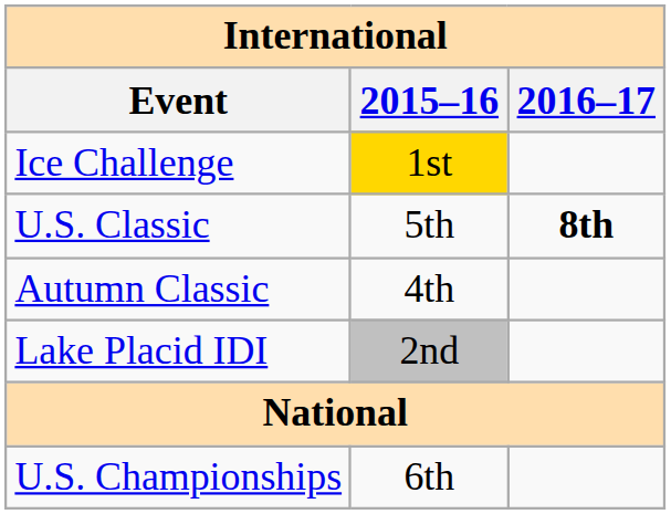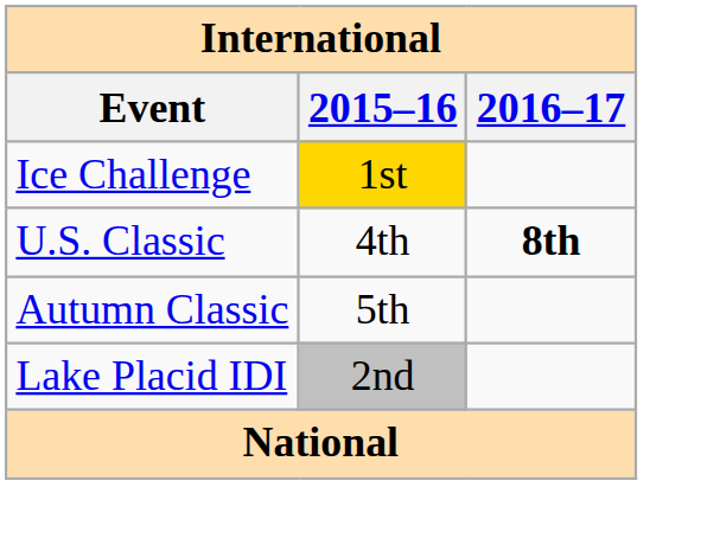 <table class="wikitable" style="text-align:center">
 <tr>
 <th style="background-color: #ffdead; " colspan=3 align=center>International</th>
 </tr>
 <tr>
 <th>Event</th>
 <th><a href='#'>2015–16</a></th>
 <th><a href='#'>2016–17</a></th>
 </tr>
 <tr>
 <td align=left> <a href='#'>Ice Challenge</a></td>
 <td bgcolor=gold>1st</td>
 <td></td>
 </tr>
 <tr>
 <td align=left> <a href='#'>U.S. Classic</a></td>
-<td>5th</td>
+<td>4th</td>
 <td><strong>8th</strong></td>
 </tr>
 <tr>
 <td align=left><a href='#'>Autumn Classic</a></td>
-<td>4th</td>
+<td>5th</td>
 <td></td>
 </tr>
 <tr>
 <td align=left><a href='#'>Lake Placid IDI</a></td>
 <td bgcolor=silver>2nd</td>
 <td></td>
 </tr>
 <tr>
 <th style="background-color: #ffdead; " colspan=3 align=center>National</th>
 </tr>
-<tr>
-<td align=left><a href='#'>U.S. Championships</a></td>
-<td>6th</td>
-<td></td>
-</tr>
 </table>
